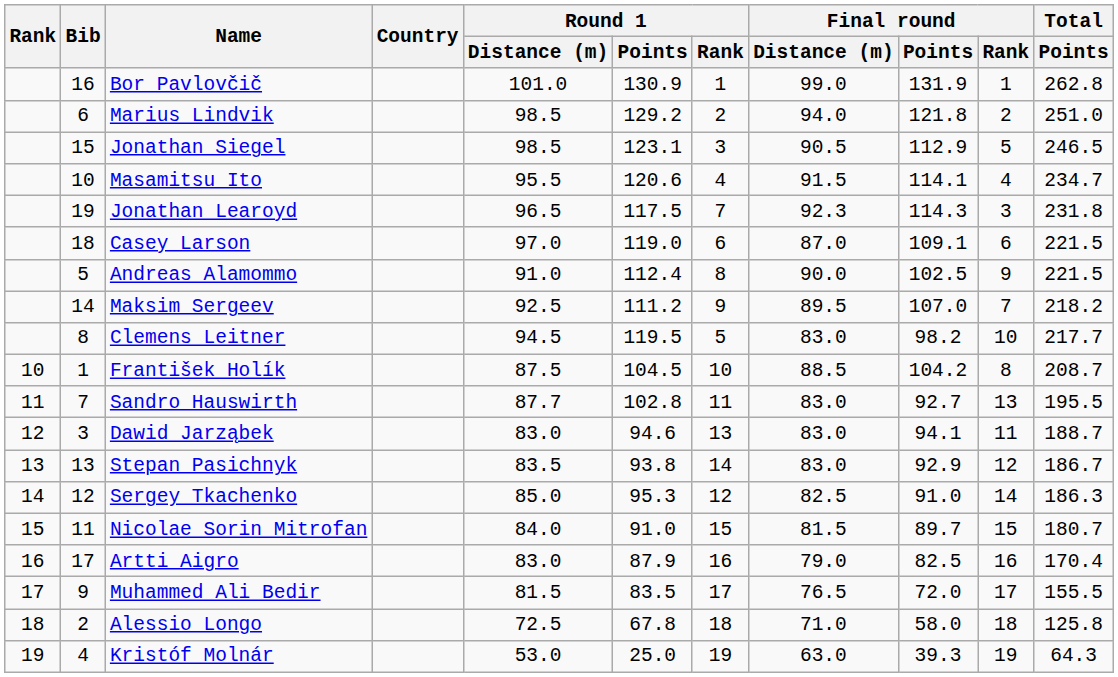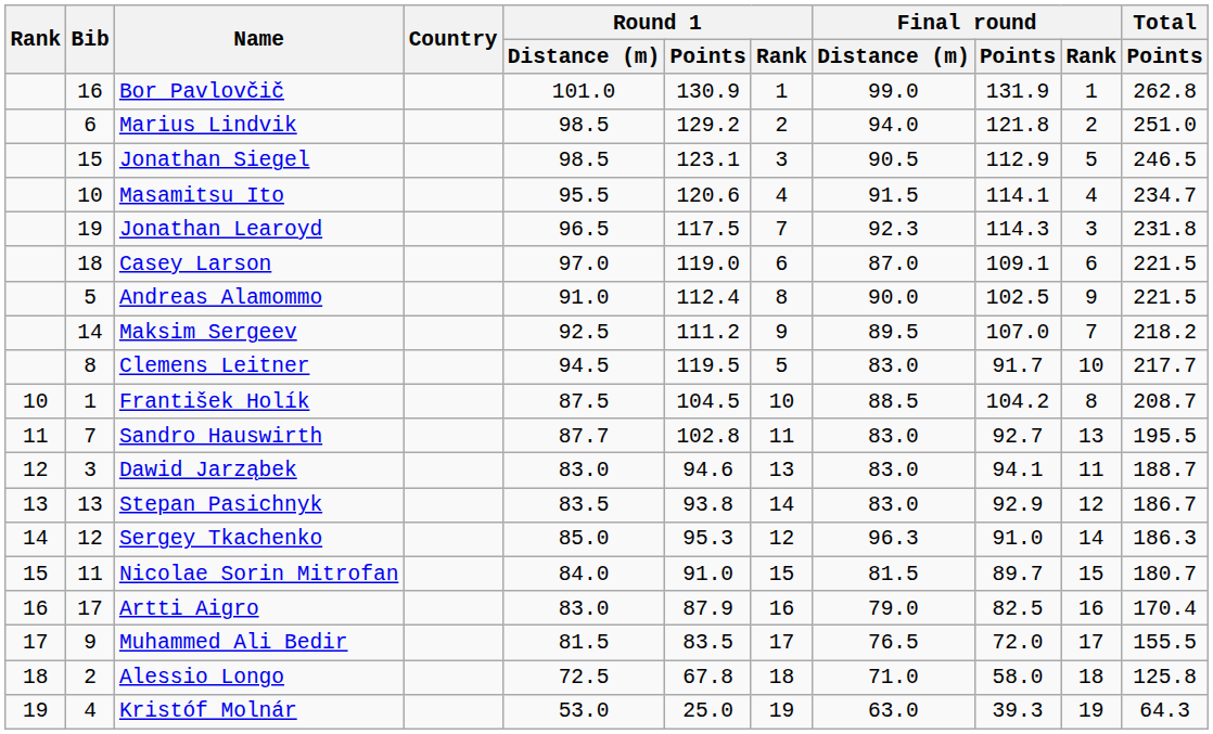 <table class="wikitable sortable" style="text-align:center">
 <tr>
 <th rowspan=2>Rank</th>
 <th rowspan=2>Bib</th>
 <th rowspan=2>Name</th>
 <th rowspan=2>Country</th>
 <th colspan=3>Round 1</th>
 <th colspan=3>Final round</th>
 <th>Total</th>
 </tr>
 <tr>
 <th>Distance (m)</th>
 <th>Points</th>
 <th>Rank</th>
 <th>Distance (m)</th>
 <th>Points</th>
 <th>Rank</th>
 <th>Points</th>
 </tr>
 <tr>
 <td></td>
 <td>16</td>
 <td align=left><a href='#'>Bor Pavlovčič</a></td>
 <td align=left></td>
 <td>101.0</td>
 <td>130.9</td>
 <td>1</td>
 <td>99.0</td>
 <td>131.9</td>
 <td>1</td>
 <td>262.8</td>
 </tr>
 <tr>
 <td></td>
 <td>6</td>
 <td align=left><a href='#'>Marius Lindvik</a></td>
 <td align=left></td>
 <td>98.5</td>
 <td>129.2</td>
 <td>2</td>
 <td>94.0</td>
 <td>121.8</td>
 <td>2</td>
 <td>251.0</td>
 </tr>
 <tr>
 <td></td>
 <td>15</td>
 <td align=left><a href='#'>Jonathan Siegel</a></td>
 <td align=left></td>
 <td>98.5</td>
 <td>123.1</td>
 <td>3</td>
 <td>90.5</td>
 <td>112.9</td>
 <td>5</td>
 <td>246.5</td>
 </tr>
 <tr>
 <td></td>
 <td>10</td>
 <td align=left><a href='#'>Masamitsu Ito</a></td>
 <td align=left></td>
 <td>95.5</td>
 <td>120.6</td>
 <td>4</td>
 <td>91.5</td>
 <td>114.1</td>
 <td>4</td>
 <td>234.7</td>
 </tr>
 <tr>
 <td></td>
 <td>19</td>
 <td align=left><a href='#'>Jonathan Learoyd</a></td>
 <td align=left></td>
 <td>96.5</td>
 <td>117.5</td>
 <td>7</td>
 <td>92.3</td>
 <td>114.3</td>
 <td>3</td>
 <td>231.8</td>
 </tr>
 <tr>
 <td></td>
 <td>18</td>
 <td align=left><a href='#'>Casey Larson</a></td>
 <td align=left></td>
 <td>97.0</td>
 <td>119.0</td>
 <td>6</td>
 <td>87.0</td>
 <td>109.1</td>
 <td>6</td>
 <td>221.5</td>
 </tr>
 <tr>
 <td></td>
 <td>5</td>
 <td align=left><a href='#'>Andreas Alamommo</a></td>
 <td align=left></td>
 <td>91.0</td>
 <td>112.4</td>
 <td>8</td>
 <td>90.0</td>
 <td>102.5</td>
 <td>9</td>
 <td>221.5</td>
 </tr>
 <tr>
 <td></td>
 <td>14</td>
 <td align=left><a href='#'>Maksim Sergeev</a></td>
 <td align=left></td>
 <td>92.5</td>
 <td>111.2</td>
 <td>9</td>
 <td>89.5</td>
 <td>107.0</td>
 <td>7</td>
 <td>218.2</td>
 </tr>
 <tr>
 <td></td>
 <td>8</td>
 <td align=left><a href='#'>Clemens Leitner</a></td>
 <td align=left></td>
 <td>94.5</td>
 <td>119.5</td>
 <td>5</td>
 <td>83.0</td>
-<td>98.2</td>
+<td>91.7</td>
 <td>10</td>
 <td>217.7</td>
 </tr>
 <tr>
 <td>10</td>
 <td>1</td>
 <td align=left><a href='#'>František Holík</a></td>
 <td align=left></td>
 <td>87.5</td>
 <td>104.5</td>
 <td>10</td>
 <td>88.5</td>
 <td>104.2</td>
 <td>8</td>
 <td>208.7</td>
 </tr>
 <tr>
 <td>11</td>
 <td>7</td>
 <td align=left><a href='#'>Sandro Hauswirth</a></td>
 <td align=left></td>
 <td>87.7</td>
 <td>102.8</td>
 <td>11</td>
 <td>83.0</td>
 <td>92.7</td>
 <td>13</td>
 <td>195.5</td>
 </tr>
 <tr>
 <td>12</td>
 <td>3</td>
 <td align=left><a href='#'>Dawid Jarząbek</a></td>
 <td align=left></td>
 <td>83.0</td>
 <td>94.6</td>
 <td>13</td>
 <td>83.0</td>
 <td>94.1</td>
 <td>11</td>
 <td>188.7</td>
 </tr>
 <tr>
 <td>13</td>
 <td>13</td>
 <td align=left><a href='#'>Stepan Pasichnyk</a></td>
 <td align=left></td>
 <td>83.5</td>
 <td>93.8</td>
 <td>14</td>
 <td>83.0</td>
 <td>92.9</td>
 <td>12</td>
 <td>186.7</td>
 </tr>
 <tr>
 <td>14</td>
 <td>12</td>
 <td align=left><a href='#'>Sergey Tkachenko</a></td>
 <td align=left></td>
 <td>85.0</td>
 <td>95.3</td>
 <td>12</td>
-<td>82.5</td>
+<td>96.3</td>
 <td>91.0</td>
 <td>14</td>
 <td>186.3</td>
 </tr>
 <tr>
 <td>15</td>
 <td>11</td>
 <td align=left><a href='#'>Nicolae Sorin Mitrofan</a></td>
 <td align=left></td>
 <td>84.0</td>
 <td>91.0</td>
 <td>15</td>
 <td>81.5</td>
 <td>89.7</td>
 <td>15</td>
 <td>180.7</td>
 </tr>
 <tr>
 <td>16</td>
 <td>17</td>
 <td align=left><a href='#'>Artti Aigro</a></td>
 <td align=left></td>
 <td>83.0</td>
 <td>87.9</td>
 <td>16</td>
 <td>79.0</td>
 <td>82.5</td>
 <td>16</td>
 <td>170.4</td>
 </tr>
 <tr>
 <td>17</td>
 <td>9</td>
 <td align=left><a href='#'>Muhammed Ali Bedir</a></td>
 <td align=left></td>
 <td>81.5</td>
 <td>83.5</td>
 <td>17</td>
 <td>76.5</td>
 <td>72.0</td>
 <td>17</td>
 <td>155.5</td>
 </tr>
 <tr>
 <td>18</td>
 <td>2</td>
 <td align=left><a href='#'>Alessio Longo</a></td>
 <td align=left></td>
 <td>72.5</td>
 <td>67.8</td>
 <td>18</td>
 <td>71.0</td>
 <td>58.0</td>
 <td>18</td>
 <td>125.8</td>
 </tr>
 <tr>
 <td>19</td>
 <td>4</td>
 <td align=left><a href='#'>Kristóf Molnár</a></td>
 <td align=left></td>
 <td>53.0</td>
 <td>25.0</td>
 <td>19</td>
 <td>63.0</td>
 <td>39.3</td>
 <td>19</td>
 <td>64.3</td>
 </tr>
 </table>
